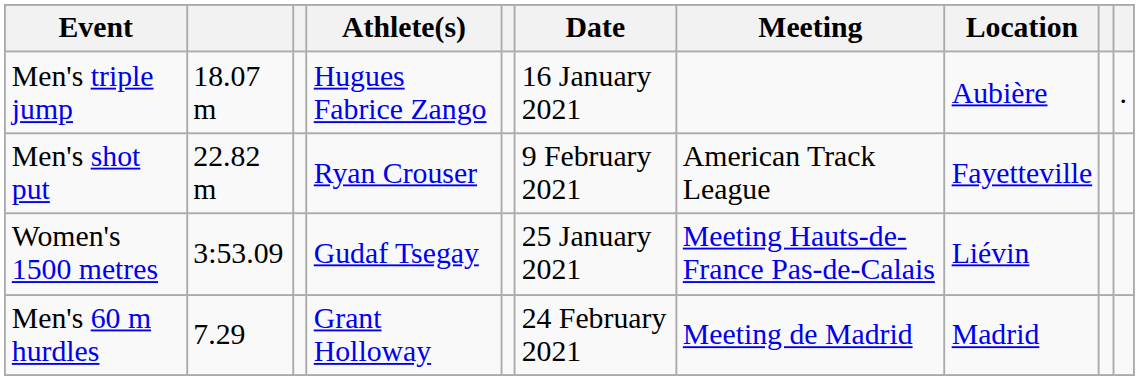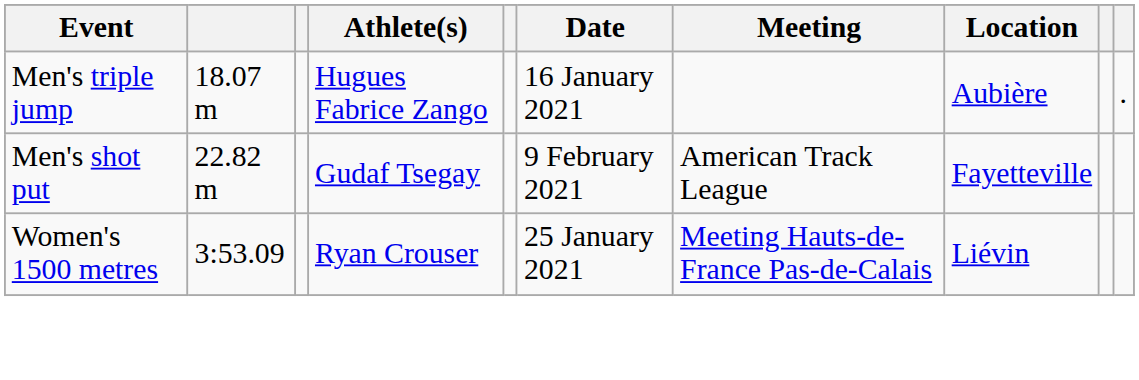 <table class="wikitable">
 <tr>
 <th>Event</th>
 <th></th>
 <th></th>
 <th>Athlete(s)</th>
 <th></th>
 <th>Date</th>
 <th>Meeting</th>
 <th>Location</th>
 <th></th>
 <th></th>
 </tr>
 <tr>
 <td>Men's <a href='#'>triple jump</a></td>
 <td>18.07 m</td>
 <td></td>
 <td><a href='#'>Hugues Fabrice Zango</a></td>
 <td></td>
 <td>16 January 2021</td>
 <td></td>
 <td><a href='#'>Aubière</a></td>
 <td></td>
 <td>.</td>
 </tr>
 <tr>
 <td>Men's <a href='#'>shot put</a></td>
 <td>22.82 m</td>
 <td></td>
-<td><a href='#'>Ryan Crouser</a></td>
+<td><a href='#'>Gudaf Tsegay</a></td>
 <td></td>
 <td>9 February 2021</td>
 <td>American Track League</td>
 <td><a href='#'>Fayetteville</a></td>
 <td></td>
 <td></td>
 </tr>
 <tr>
 <td>Women's <a href='#'>1500 metres</a></td>
 <td>3:53.09</td>
 <td></td>
-<td><a href='#'>Gudaf Tsegay</a></td>
+<td><a href='#'>Ryan Crouser</a></td>
 <td></td>
 <td>25 January 2021</td>
 <td><a href='#'>Meeting Hauts-de-France Pas-de-Calais</a></td>
 <td><a href='#'>Liévin</a></td>
 <td></td>
 <td></td>
 </tr>
-<tr>
-<td>Men's <a href='#'>60 m hurdles</a></td>
-<td>7.29</td>
-<td></td>
-<td><a href='#'>Grant Holloway</a></td>
-<td></td>
-<td>24 February 2021</td>
-<td><a href='#'>Meeting de Madrid</a></td>
-<td><a href='#'>Madrid</a></td>
-<td></td>
-<td></td>
-</tr>
 </table>
